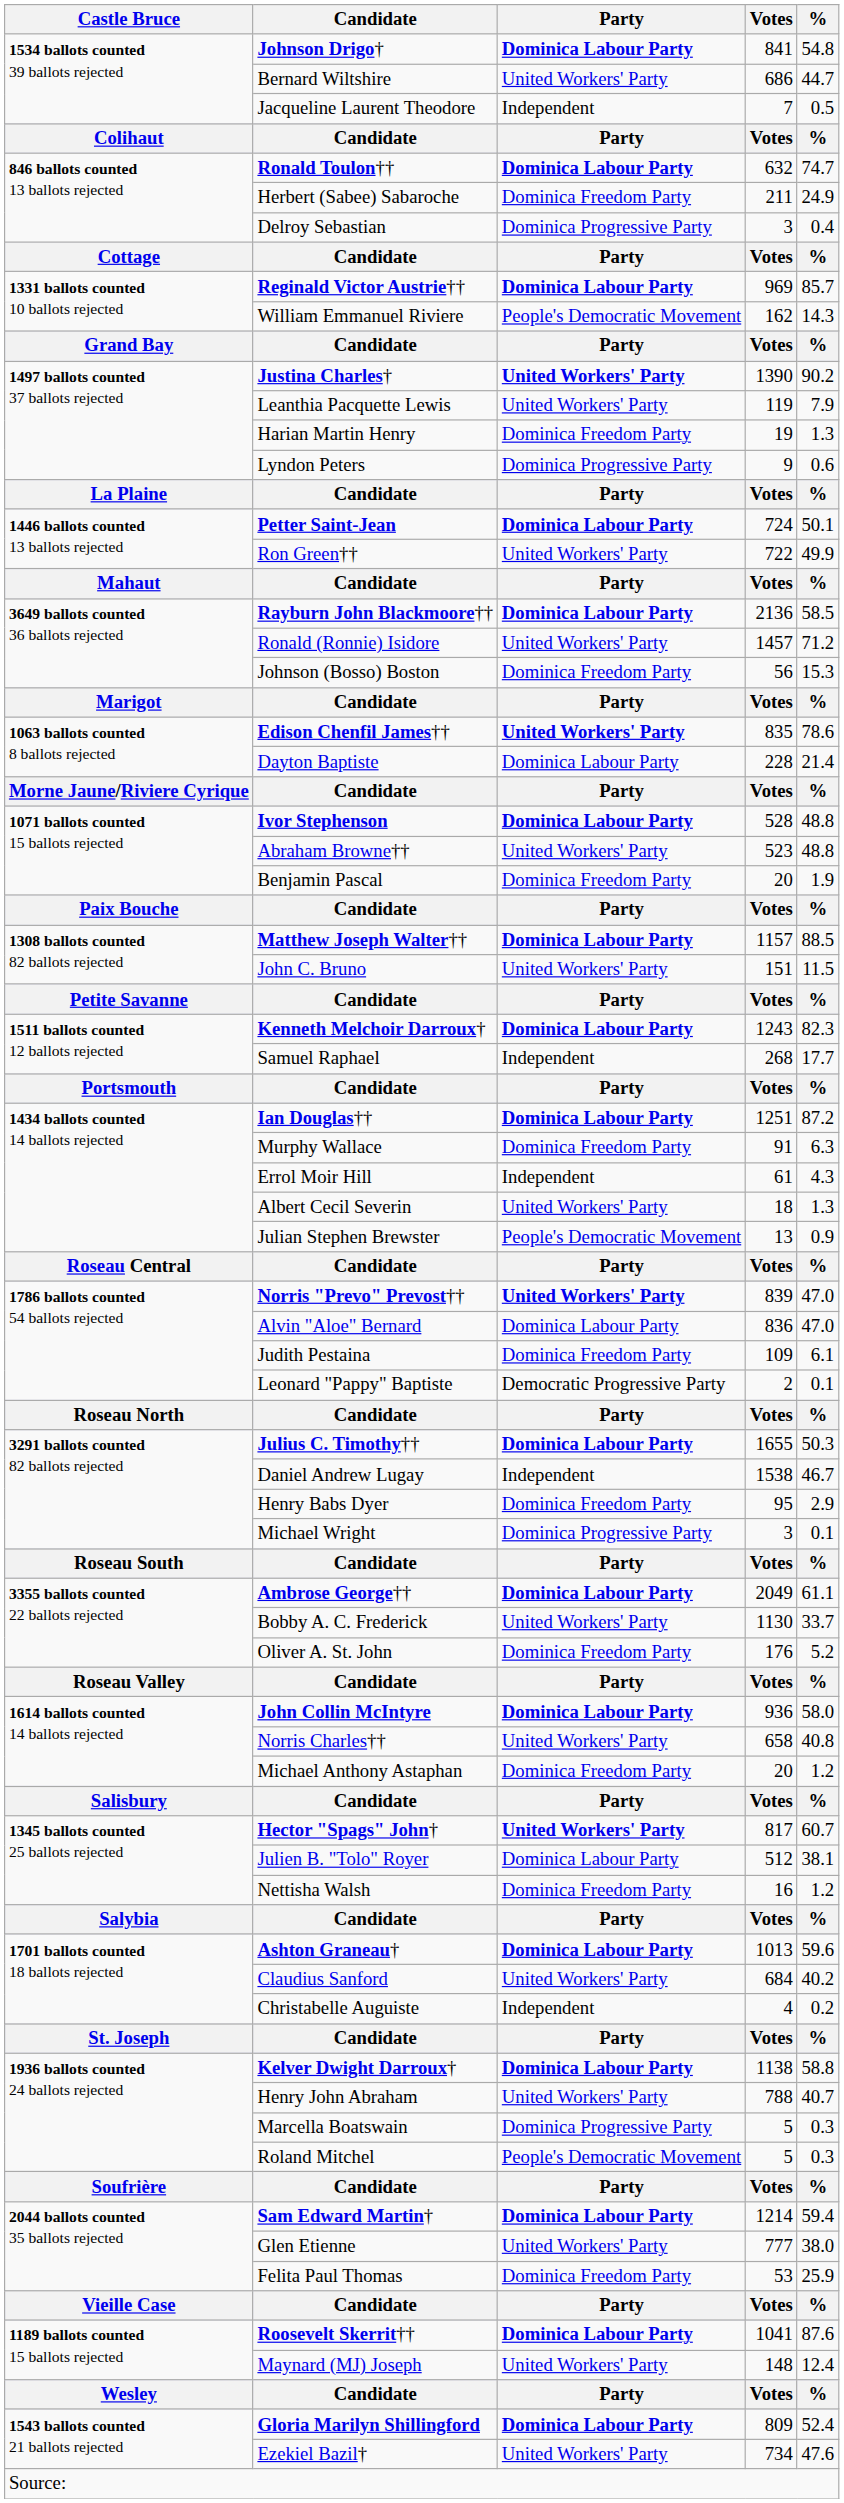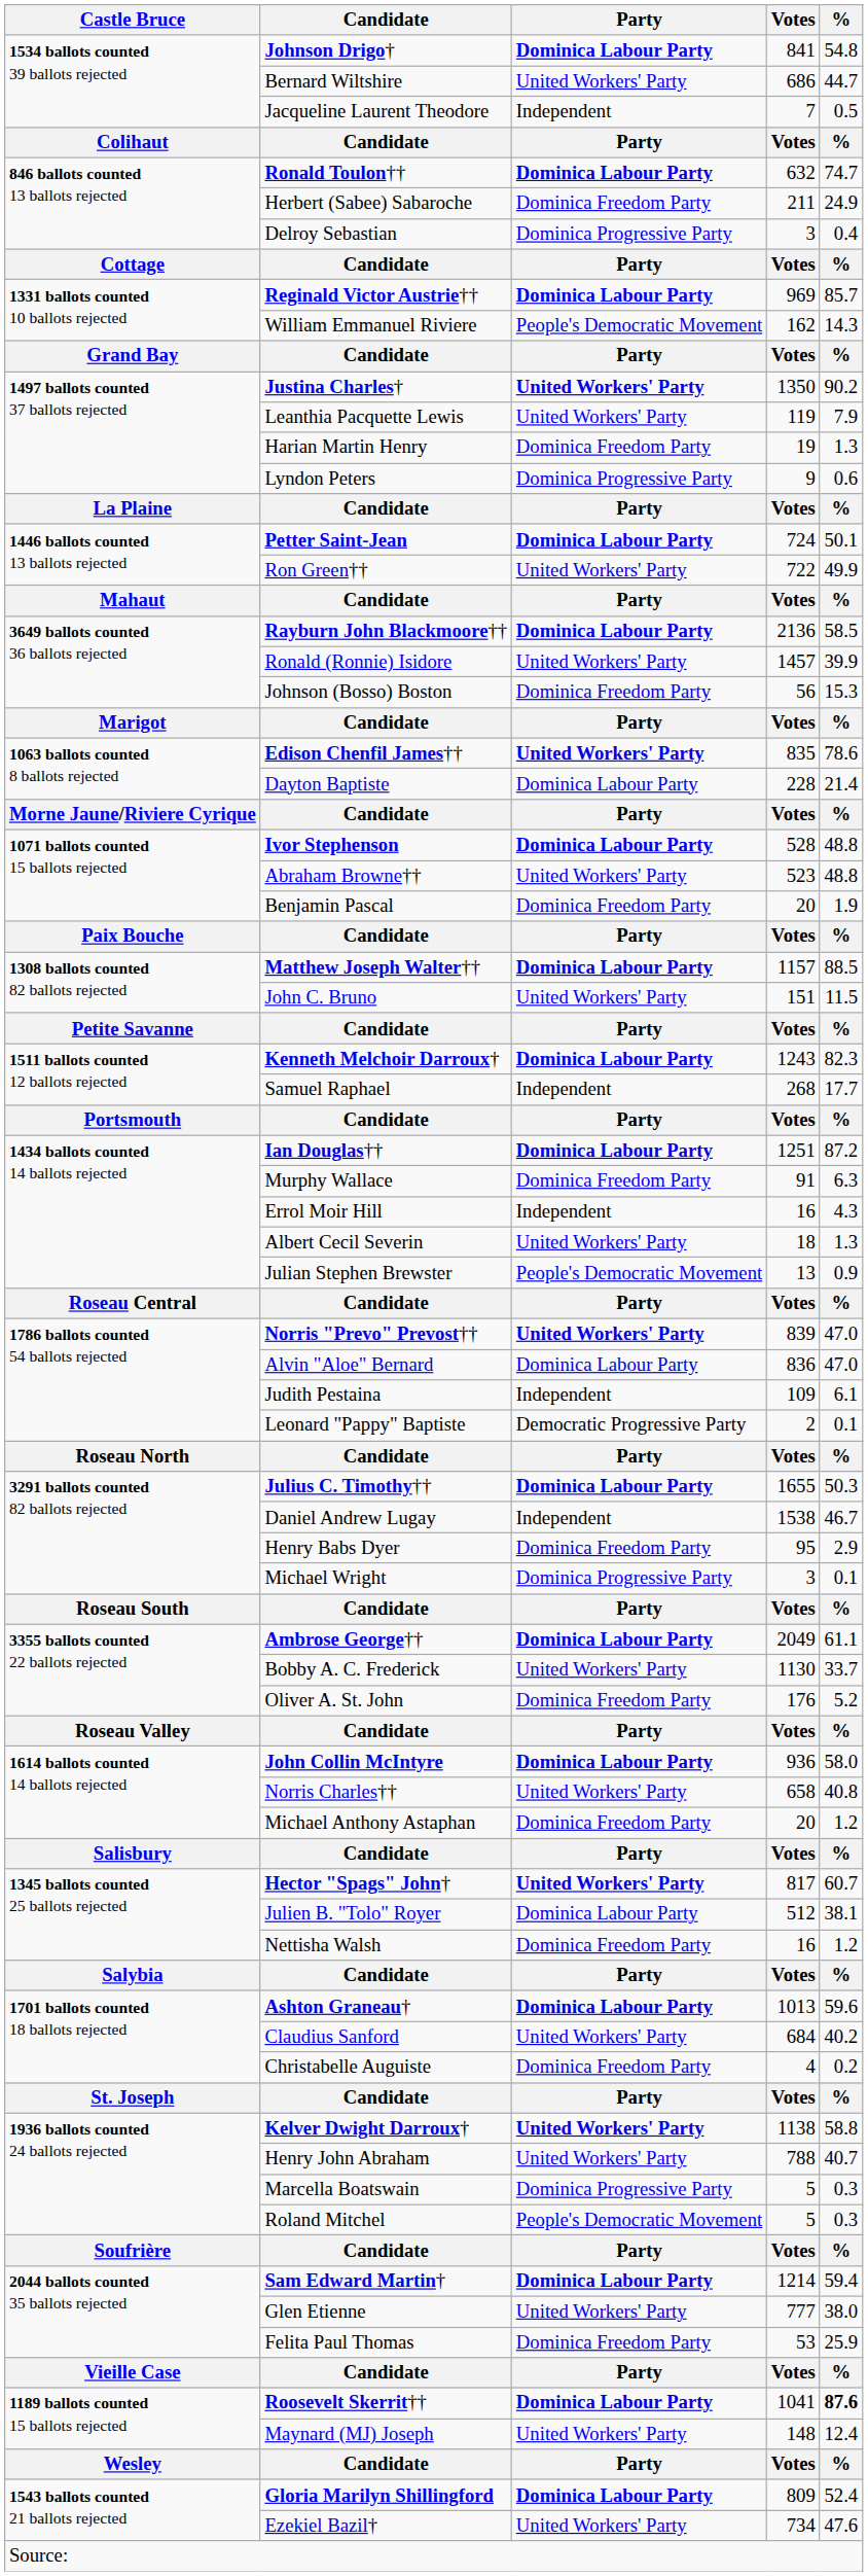 <table class=wikitable>
 <tr>
 <th><a href='#'>Castle Bruce</a></th>
 <th>Candidate</th>
 <th>Party</th>
 <th>Votes</th>
 <th>% </th>
 </tr>
 <tr>
 <td rowspan=3 valign=top><small><strong>1534 ballots counted</strong><br>39 ballots rejected</small></td>
 <td><strong><a href='#'>Johnson Drigo</a></strong>†</td>
 <td><strong><a href='#'>Dominica Labour Party</a></strong></td>
 <td align=right>841</td>
 <td align=right>54.8</td>
 </tr>
 <tr>
 <td>Bernard Wiltshire</td>
 <td><a href='#'>United Workers' Party</a></td>
 <td align=right>686</td>
 <td align=right>44.7</td>
 </tr>
 <tr>
 <td>Jacqueline Laurent Theodore</td>
 <td>Independent</td>
 <td align=right>7</td>
 <td align=right>0.5</td>
 </tr>
 <tr bgcolor=#DDDFFF>
 <th><a href='#'>Colihaut</a></th>
 <th>Candidate</th>
 <th>Party</th>
 <th>Votes</th>
 <th>%</th>
 </tr>
 <tr>
 <td rowspan=3 valign=top><small><strong>846 ballots counted</strong><br>13 ballots rejected</small></td>
 <td><strong><a href='#'>Ronald Toulon</a></strong>††</td>
 <td><strong><a href='#'>Dominica Labour Party</a></strong></td>
 <td align=right>632</td>
 <td align=right>74.7</td>
 </tr>
 <tr>
 <td>Herbert (Sabee) Sabaroche</td>
 <td><a href='#'>Dominica Freedom Party</a></td>
 <td align=right>211</td>
 <td align=right>24.9</td>
 </tr>
 <tr>
 <td>Delroy Sebastian</td>
 <td><a href='#'>Dominica Progressive Party</a></td>
 <td align=right>3</td>
 <td align=right>0.4</td>
 </tr>
 <tr bgcolor=#DDDFFF>
 <th><a href='#'>Cottage</a></th>
 <th>Candidate</th>
 <th>Party</th>
 <th>Votes</th>
 <th>%</th>
 </tr>
 <tr>
 <td rowspan=2 valign=top><small><strong>1331 ballots counted</strong><br>10 ballots rejected</small></td>
 <td><strong><a href='#'>Reginald Victor Austrie</a></strong>††</td>
 <td><strong><a href='#'>Dominica Labour Party</a></strong></td>
 <td align=right>969</td>
 <td align=right>85.7</td>
 </tr>
 <tr>
 <td>William Emmanuel Riviere</td>
 <td><a href='#'>People's Democratic Movement</a></td>
 <td align=right>162</td>
 <td align=right>14.3</td>
 </tr>
 <tr bgcolor=#DDDFFF>
 <th><a href='#'>Grand Bay</a></th>
 <th>Candidate</th>
 <th>Party</th>
 <th>Votes</th>
 <th>%</th>
 </tr>
 <tr>
 <td rowspan=4 valign=top><small><strong>1497 ballots counted</strong><br>37 ballots rejected</small></td>
 <td><strong><a href='#'>Justina Charles</a></strong>†</td>
 <td><strong><a href='#'>United Workers' Party</a></strong></td>
-<td align=right>1390</td>
+<td align=right>1350</td>
 <td align=right>90.2</td>
 </tr>
 <tr>
 <td>Leanthia Pacquette Lewis</td>
 <td><a href='#'>United Workers' Party</a></td>
 <td align=right>119</td>
 <td align=right>7.9</td>
 </tr>
 <tr>
 <td>Harian Martin Henry</td>
 <td><a href='#'>Dominica Freedom Party</a></td>
 <td align=right>19</td>
 <td align=right>1.3</td>
 </tr>
 <tr>
 <td>Lyndon Peters</td>
 <td><a href='#'>Dominica Progressive Party</a></td>
 <td align=right>9</td>
 <td align=right>0.6</td>
 </tr>
 <tr bgcolor=#DDDFFF>
 <th><a href='#'>La Plaine</a></th>
 <th>Candidate</th>
 <th>Party</th>
 <th>Votes</th>
 <th>%</th>
 </tr>
 <tr>
 <td rowspan=2 valign=top><small><strong>1446 ballots counted</strong><br>13 ballots rejected</small></td>
 <td><strong><a href='#'>Petter Saint-Jean</a></strong></td>
 <td><strong><a href='#'>Dominica Labour Party</a></strong></td>
 <td align=right>724</td>
 <td align=right>50.1</td>
 </tr>
 <tr>
 <td><a href='#'>Ron Green</a>††</td>
 <td><a href='#'>United Workers' Party</a></td>
 <td align=right>722</td>
 <td align=right>49.9</td>
 </tr>
 <tr bgcolor=#DDDFFF>
 <th><a href='#'>Mahaut</a></th>
 <th>Candidate</th>
 <th>Party</th>
 <th>Votes</th>
 <th>%</th>
 </tr>
 <tr>
 <td rowspan=3 valign=top><small><strong>3649 ballots counted</strong><br>36 ballots rejected</small></td>
 <td><strong><a href='#'>Rayburn John Blackmoore</a></strong>††</td>
 <td><strong><a href='#'>Dominica Labour Party</a></strong></td>
 <td align=right>2136</td>
 <td align=right>58.5</td>
 </tr>
 <tr>
 <td><a href='#'>Ronald (Ronnie) Isidore</a></td>
 <td><a href='#'>United Workers' Party</a></td>
 <td align=right>1457</td>
-<td align=right>71.2</td>
+<td align=right>39.9</td>
 </tr>
 <tr>
 <td>Johnson (Bosso) Boston</td>
 <td><a href='#'>Dominica Freedom Party</a></td>
 <td align=right>56</td>
 <td align=right>15.3</td>
 </tr>
 <tr bgcolor=#DDDFFF>
 <th><a href='#'>Marigot</a></th>
 <th>Candidate</th>
 <th>Party</th>
 <th>Votes</th>
 <th>%</th>
 </tr>
 <tr>
 <td rowspan=2 valign=top><small><strong>1063 ballots counted</strong><br>8 ballots rejected</small></td>
 <td><strong><a href='#'>Edison Chenfil James</a></strong>††</td>
 <td><strong><a href='#'>United Workers' Party</a></strong></td>
 <td align=right>835</td>
 <td align=right>78.6</td>
 </tr>
 <tr>
 <td><a href='#'>Dayton Baptiste</a></td>
 <td><a href='#'>Dominica Labour Party</a></td>
 <td align=right>228</td>
 <td align=right>21.4</td>
 </tr>
 <tr bgcolor=#DDDFFF>
 <th><a href='#'>Morne Jaune</a>/<a href='#'>Riviere Cyrique</a></th>
 <th>Candidate</th>
 <th>Party</th>
 <th>Votes</th>
 <th>%</th>
 </tr>
 <tr>
 <td rowspan=3 valign=top><small><strong>1071 ballots counted</strong><br>15 ballots rejected</small></td>
 <td><strong><a href='#'>Ivor Stephenson</a></strong></td>
 <td><strong><a href='#'>Dominica Labour Party</a></strong></td>
 <td align=right>528</td>
 <td align=right>48.8</td>
 </tr>
 <tr>
 <td><a href='#'>Abraham Browne</a>††</td>
 <td><a href='#'>United Workers' Party</a></td>
 <td align=right>523</td>
 <td align=right>48.8</td>
 </tr>
 <tr>
 <td>Benjamin Pascal</td>
 <td><a href='#'>Dominica Freedom Party</a></td>
 <td align=right>20</td>
 <td align=right>1.9</td>
 </tr>
 <tr bgcolor=#DDDFFF>
 <th><a href='#'>Paix Bouche</a></th>
 <th>Candidate</th>
 <th>Party</th>
 <th>Votes</th>
 <th>%</th>
 </tr>
 <tr>
 <td rowspan=2 valign=top><small><strong>1308 ballots counted</strong><br>82 ballots rejected</small></td>
 <td><strong><a href='#'>Matthew Joseph Walter</a></strong>††</td>
 <td><strong><a href='#'>Dominica Labour Party</a></strong></td>
 <td align=right>1157</td>
 <td align=right>88.5</td>
 </tr>
 <tr>
 <td><a href='#'>John C. Bruno</a></td>
 <td><a href='#'>United Workers' Party</a></td>
 <td align=right>151</td>
 <td align=right>11.5</td>
 </tr>
 <tr bgcolor=#DDDFFF>
 <th><a href='#'>Petite Savanne</a></th>
 <th>Candidate</th>
 <th>Party</th>
 <th>Votes</th>
 <th>%</th>
 </tr>
 <tr>
 <td rowspan=2 valign=top><small><strong>1511 ballots counted</strong><br>12 ballots rejected</small></td>
 <td><strong><a href='#'>Kenneth Melchoir Darroux</a></strong>†</td>
 <td><strong><a href='#'>Dominica Labour Party</a></strong></td>
 <td align=right>1243</td>
 <td align=right>82.3</td>
 </tr>
 <tr>
 <td>Samuel Raphael</td>
 <td>Independent</td>
 <td align=right>268</td>
 <td align=right>17.7</td>
 </tr>
 <tr bgcolor=#DDDFFF>
 <th><a href='#'>Portsmouth</a></th>
 <th>Candidate</th>
 <th>Party</th>
 <th>Votes</th>
 <th>%</th>
 </tr>
 <tr>
 <td rowspan=5 valign=top><small><strong>1434 ballots counted</strong><br>14 ballots rejected</small></td>
 <td><strong><a href='#'>Ian Douglas</a></strong>††</td>
 <td><strong><a href='#'>Dominica Labour Party</a></strong></td>
 <td align=right>1251</td>
 <td align=right>87.2</td>
 </tr>
 <tr>
 <td>Murphy Wallace</td>
 <td><a href='#'>Dominica Freedom Party</a></td>
 <td align=right>91</td>
 <td align=right>6.3</td>
 </tr>
 <tr>
 <td>Errol Moir Hill</td>
 <td>Independent</td>
-<td align=right>61</td>
+<td align=right>16</td>
 <td align=right>4.3</td>
 </tr>
 <tr>
 <td>Albert Cecil Severin</td>
 <td><a href='#'>United Workers' Party</a></td>
 <td align=right>18</td>
 <td align=right>1.3</td>
 </tr>
 <tr>
 <td>Julian Stephen Brewster</td>
 <td><a href='#'>People's Democratic Movement</a></td>
 <td align=right>13</td>
 <td align=right>0.9</td>
 </tr>
 <tr bgcolor=#DDDFFF>
 <th><a href='#'>Roseau</a> Central</th>
 <th>Candidate</th>
 <th>Party</th>
 <th>Votes</th>
 <th>%</th>
 </tr>
 <tr>
 <td rowspan=4 valign=top><small><strong>1786 ballots counted</strong><br>54 ballots rejected</small></td>
 <td><strong><a href='#'>Norris "Prevo" Prevost</a></strong>††</td>
 <td><strong><a href='#'>United Workers' Party</a></strong></td>
 <td align=right>839</td>
 <td align=right>47.0</td>
 </tr>
 <tr>
 <td><a href='#'>Alvin "Aloe" Bernard</a></td>
 <td><a href='#'>Dominica Labour Party</a></td>
 <td align=right>836</td>
 <td align=right>47.0</td>
 </tr>
 <tr>
 <td>Judith Pestaina</td>
-<td><a href='#'>Dominica Freedom Party</a></td>
+<td>Independent</td>
 <td align=right>109</td>
 <td align=right>6.1</td>
 </tr>
 <tr>
 <td>Leonard "Pappy" Baptiste</td>
 <td>Democratic Progressive Party</td>
 <td align=right>2</td>
 <td align=right>0.1</td>
 </tr>
 <tr bgcolor=#DDDFFF>
 <th>Roseau North</th>
 <th>Candidate</th>
 <th>Party</th>
 <th>Votes</th>
 <th>%</th>
 </tr>
 <tr>
 <td rowspan=4 valign=top><small><strong>3291 ballots counted</strong><br>82 ballots rejected</small></td>
 <td><strong><a href='#'>Julius C. Timothy</a></strong>††</td>
 <td><strong><a href='#'>Dominica Labour Party</a></strong></td>
 <td align=right>1655</td>
 <td align=right>50.3</td>
 </tr>
 <tr>
 <td>Daniel Andrew Lugay</td>
 <td>Independent</td>
 <td align=right>1538</td>
 <td align=right>46.7</td>
 </tr>
 <tr>
 <td>Henry Babs Dyer</td>
 <td><a href='#'>Dominica Freedom Party</a></td>
 <td align=right>95</td>
 <td align=right>2.9</td>
 </tr>
 <tr>
 <td>Michael Wright</td>
 <td><a href='#'>Dominica Progressive Party</a></td>
 <td align=right>3</td>
 <td align=right>0.1</td>
 </tr>
 <tr bgcolor=#DDDFFF>
 <th>Roseau South</th>
 <th>Candidate</th>
 <th>Party</th>
 <th>Votes</th>
 <th>%</th>
 </tr>
 <tr>
 <td rowspan=3 valign=top><small><strong>3355 ballots counted</strong><br>22 ballots rejected</small></td>
 <td><strong><a href='#'>Ambrose George</a></strong>††</td>
 <td><strong><a href='#'>Dominica Labour Party</a></strong></td>
 <td align=right>2049</td>
 <td align=right>61.1</td>
 </tr>
 <tr>
 <td>Bobby A. C. Frederick</td>
 <td><a href='#'>United Workers' Party</a></td>
 <td align=right>1130</td>
 <td align=right>33.7</td>
 </tr>
 <tr>
 <td>Oliver A. St. John</td>
 <td><a href='#'>Dominica Freedom Party</a></td>
 <td align=right>176</td>
 <td align=right>5.2</td>
 </tr>
 <tr bgcolor=#DDDFFF>
 <th>Roseau Valley</th>
 <th>Candidate</th>
 <th>Party</th>
 <th>Votes</th>
 <th>%</th>
 </tr>
 <tr>
 <td rowspan=3 valign=top><small><strong>1614 ballots counted</strong><br>14 ballots rejected</small></td>
 <td><strong><a href='#'>John Collin McIntyre</a></strong></td>
 <td><strong><a href='#'>Dominica Labour Party</a></strong></td>
 <td align=right>936</td>
 <td align=right>58.0</td>
 </tr>
 <tr>
 <td><a href='#'>Norris Charles</a>††</td>
 <td><a href='#'>United Workers' Party</a></td>
 <td align=right>658</td>
 <td align=right>40.8</td>
 </tr>
 <tr>
 <td>Michael Anthony Astaphan</td>
 <td><a href='#'>Dominica Freedom Party</a></td>
 <td align=right>20</td>
 <td align=right>1.2</td>
 </tr>
 <tr bgcolor=#DDDFFF>
 <th><a href='#'>Salisbury</a></th>
 <th>Candidate</th>
 <th>Party</th>
 <th>Votes</th>
 <th>%</th>
 </tr>
 <tr>
 <td rowspan=3 valign=top><small><strong>1345 ballots counted</strong><br>25 ballots rejected</small></td>
 <td><strong><a href='#'>Hector "Spags" John</a></strong>†</td>
 <td><strong><a href='#'>United Workers' Party</a></strong></td>
 <td align=right>817</td>
 <td align=right>60.7</td>
 </tr>
 <tr>
 <td><a href='#'>Julien B. "Tolo" Royer</a></td>
 <td><a href='#'>Dominica Labour Party</a></td>
 <td align=right>512</td>
 <td align=right>38.1</td>
 </tr>
 <tr>
 <td>Nettisha Walsh</td>
 <td><a href='#'>Dominica Freedom Party</a></td>
 <td align=right>16</td>
 <td align=right>1.2</td>
 </tr>
 <tr bgcolor=#DDDFFF>
 <th><a href='#'>Salybia</a></th>
 <th>Candidate</th>
 <th>Party</th>
 <th>Votes</th>
 <th>%</th>
 </tr>
 <tr>
 <td rowspan=3 valign=top><small><strong>1701 ballots counted</strong><br>18 ballots rejected</small></td>
 <td><strong><a href='#'>Ashton Graneau</a></strong>†</td>
 <td><strong><a href='#'>Dominica Labour Party</a></strong></td>
 <td align=right>1013</td>
 <td align=right>59.6</td>
 </tr>
 <tr>
 <td><a href='#'>Claudius Sanford</a></td>
 <td><a href='#'>United Workers' Party</a></td>
 <td align=right>684</td>
 <td align=right>40.2</td>
 </tr>
 <tr>
 <td>Christabelle Auguiste</td>
-<td>Independent</td>
+<td><a href='#'>Dominica Freedom Party</a></td>
 <td align=right>4</td>
 <td align=right>0.2</td>
 </tr>
 <tr bgcolor=#DDDFFF>
 <th><a href='#'>St. Joseph</a></th>
 <th>Candidate</th>
 <th>Party</th>
 <th>Votes</th>
 <th>%</th>
 </tr>
 <tr>
 <td rowspan=4 valign=top><small><strong>1936 ballots counted</strong><br>24 ballots rejected</small></td>
 <td><strong><a href='#'>Kelver Dwight Darroux</a></strong>†</td>
-<td><strong><a href='#'>Dominica Labour Party</a></strong></td>
+<td><strong><a href='#'>United Workers' Party</a></strong></td>
 <td align=right>1138</td>
 <td align=right>58.8</td>
 </tr>
 <tr>
 <td>Henry John Abraham</td>
 <td><a href='#'>United Workers' Party</a></td>
 <td align=right>788</td>
 <td align=right>40.7</td>
 </tr>
 <tr>
 <td>Marcella Boatswain</td>
 <td><a href='#'>Dominica Progressive Party</a></td>
 <td align=right>5</td>
 <td align=right>0.3</td>
 </tr>
 <tr>
 <td>Roland Mitchel</td>
 <td><a href='#'>People's Democratic Movement</a></td>
 <td align=right>5</td>
 <td align=right>0.3</td>
 </tr>
 <tr bgcolor=#DDDFFF>
 <th><a href='#'>Soufrière</a></th>
 <th>Candidate</th>
 <th>Party</th>
 <th>Votes</th>
 <th>%</th>
 </tr>
 <tr>
 <td rowspan=3 valign=top><small><strong>2044 ballots counted</strong><br>35 ballots rejected</small></td>
 <td><strong><a href='#'>Sam Edward Martin</a></strong>†</td>
 <td><strong><a href='#'>Dominica Labour Party</a></strong></td>
 <td align=right>1214</td>
 <td align=right>59.4</td>
 </tr>
 <tr>
 <td>Glen Etienne</td>
 <td><a href='#'>United Workers' Party</a></td>
 <td align=right>777</td>
 <td align=right>38.0</td>
 </tr>
 <tr>
 <td>Felita Paul Thomas</td>
 <td><a href='#'>Dominica Freedom Party</a></td>
 <td align=right>53</td>
 <td align=right>25.9</td>
 </tr>
 <tr bgcolor=#DDDFFF>
 <th><a href='#'>Vieille Case</a></th>
 <th>Candidate</th>
 <th>Party</th>
 <th>Votes</th>
 <th>%</th>
 </tr>
 <tr>
 <td rowspan=2 valign=top><small><strong>1189 ballots counted</strong><br>15 ballots rejected</small></td>
 <td><strong><a href='#'>Roosevelt Skerrit</a></strong>††</td>
 <td><strong><a href='#'>Dominica Labour Party</a></strong></td>
 <td align=right>1041</td>
-<td align=right>87.6</td>
+<td align=right><strong>87.6</strong></td>
 </tr>
 <tr>
 <td><a href='#'>Maynard (MJ) Joseph</a></td>
 <td><a href='#'>United Workers' Party</a></td>
 <td align=right>148</td>
 <td align=right>12.4</td>
 </tr>
 <tr bgcolor=#DDDFFF>
 <th><a href='#'>Wesley</a></th>
 <th>Candidate</th>
 <th>Party</th>
 <th>Votes</th>
 <th>%</th>
 </tr>
 <tr>
 <td rowspan=2 valign=top><small><strong>1543 ballots counted</strong><br>21 ballots rejected</small></td>
 <td><strong><a href='#'>Gloria Marilyn Shillingford</a></strong></td>
 <td><strong><a href='#'>Dominica Labour Party</a></strong></td>
 <td align=right>809</td>
 <td align=right>52.4</td>
 </tr>
 <tr>
 <td><a href='#'>Ezekiel Bazil</a>†</td>
 <td><a href='#'>United Workers' Party</a></td>
 <td align=right>734</td>
 <td align=right>47.6</td>
 </tr>
 <tr>
 <td colspan=5>Source: </td>
 </tr>
 </table>
